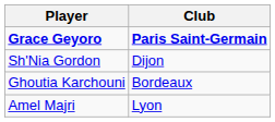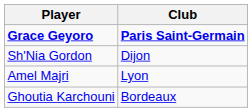 <table class="wikitable">
 <tr>
 <th>Player</th>
 <th>Club</th>
 </tr>
 <tr>
 <td> <strong><a href='#'>Grace Geyoro</a></strong></td>
 <td><strong><a href='#'>Paris Saint-Germain</a></strong></td>
 </tr>
 <tr>
 <td> <a href='#'>Sh'Nia Gordon</a></td>
 <td><a href='#'>Dijon</a></td>
 </tr>
 <tr>
+<td> <a href='#'>Amel Majri</a></td>
+<td><a href='#'>Lyon</a></td>
+</tr>
+<tr>
 <td> <a href='#'>Ghoutia Karchouni</a></td>
 <td><a href='#'>Bordeaux</a></td>
 </tr>
-<tr>
-<td> <a href='#'>Amel Majri</a></td>
-<td><a href='#'>Lyon</a></td>
-</tr>
 </table>
